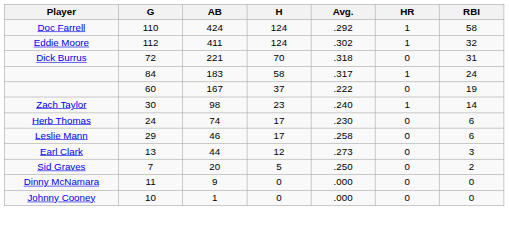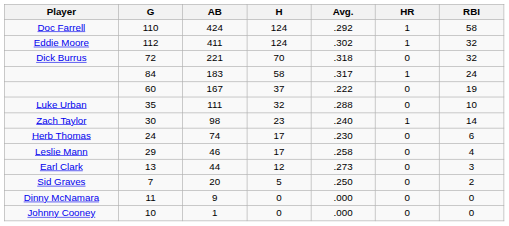 <table class="wikitable sortable">
 <tr>
 <th bgcolor="#DDDDFF" width="16%">Player</th>
 <th bgcolor="#DDDDFF" width="9%">G</th>
 <th bgcolor="#DDDDFF" width="9%">AB</th>
 <th bgcolor="#DDDDFF" width="9%">H</th>
 <th bgcolor="#DDDDFF" width="9%">Avg.</th>
 <th bgcolor="#DDDDFF" width="9%">HR</th>
 <th bgcolor="#DDDDFF" width="9%">RBI</th>
 </tr>
 <tr align="center">
 <td><a href='#'>Doc Farrell</a></td>
 <td>110</td>
 <td>424</td>
 <td>124</td>
 <td>.292</td>
 <td>1</td>
 <td>58</td>
 </tr>
 <tr align="center">
 <td><a href='#'>Eddie Moore</a></td>
 <td>112</td>
 <td>411</td>
 <td>124</td>
 <td>.302</td>
 <td>1</td>
 <td>32</td>
 </tr>
 <tr align="center">
 <td><a href='#'>Dick Burrus</a></td>
 <td>72</td>
 <td>221</td>
 <td>70</td>
 <td>.318</td>
 <td>0</td>
-<td>31</td>
+<td>32</td>
 </tr>
 <tr align="center">
 <td></td>
 <td>84</td>
 <td>183</td>
 <td>58</td>
 <td>.317</td>
 <td>1</td>
 <td>24</td>
 </tr>
 <tr align="center">
 <td></td>
 <td>60</td>
 <td>167</td>
 <td>37</td>
 <td>.222</td>
 <td>0</td>
 <td>19</td>
+</tr>
+<tr align="center">
+<td><a href='#'>Luke Urban</a></td>
+<td>35</td>
+<td>111</td>
+<td>32</td>
+<td>.288</td>
+<td>0</td>
+<td>10</td>
 </tr>
 <tr align="center">
 <td><a href='#'>Zach Taylor</a></td>
 <td>30</td>
 <td>98</td>
 <td>23</td>
 <td>.240</td>
 <td>1</td>
 <td>14</td>
 </tr>
 <tr align="center">
 <td><a href='#'>Herb Thomas</a></td>
 <td>24</td>
 <td>74</td>
 <td>17</td>
 <td>.230</td>
 <td>0</td>
 <td>6</td>
 </tr>
 <tr align="center">
 <td><a href='#'>Leslie Mann</a></td>
 <td>29</td>
 <td>46</td>
 <td>17</td>
 <td>.258</td>
 <td>0</td>
-<td>6</td>
+<td>4</td>
 </tr>
 <tr align="center">
 <td><a href='#'>Earl Clark</a></td>
 <td>13</td>
 <td>44</td>
 <td>12</td>
 <td>.273</td>
 <td>0</td>
 <td>3</td>
 </tr>
 <tr align="center">
 <td><a href='#'>Sid Graves</a></td>
 <td>7</td>
 <td>20</td>
 <td>5</td>
 <td>.250</td>
 <td>0</td>
 <td>2</td>
 </tr>
 <tr align="center">
 <td><a href='#'>Dinny McNamara</a></td>
 <td>11</td>
 <td>9</td>
 <td>0</td>
 <td>.000</td>
 <td>0</td>
 <td>0</td>
 </tr>
 <tr align="center">
 <td><a href='#'>Johnny Cooney</a></td>
 <td>10</td>
 <td>1</td>
 <td>0</td>
 <td>.000</td>
 <td>0</td>
 <td>0</td>
 </tr>
 </table>
